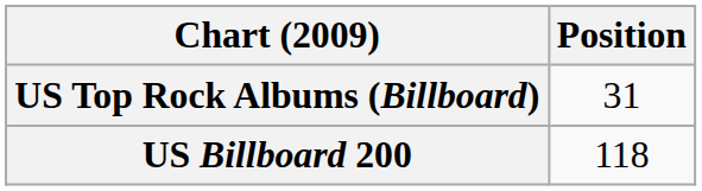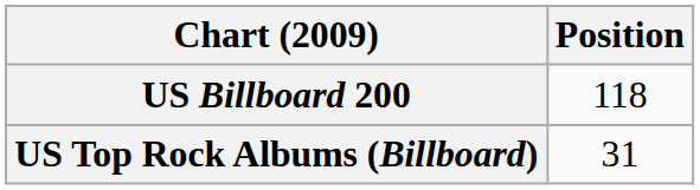 <table class="wikitable sortable plainrowheaders" style="text-align:center">
 <tr>
 <th>Chart (2009)</th>
 <th>Position</th>
 </tr>
 <tr>
+<th scope="row">US <em>Billboard</em> 200</th>
+<td>118</td>
+</tr>
+<tr>
 <th scope="row">US Top Rock Albums (<em>Billboard</em>)</th>
 <td>31</td>
 </tr>
-<tr>
-<th scope="row">US <em>Billboard</em> 200</th>
-<td>118</td>
-</tr>
 </table>
